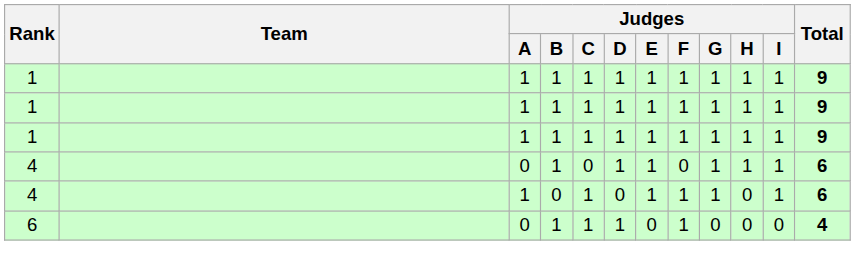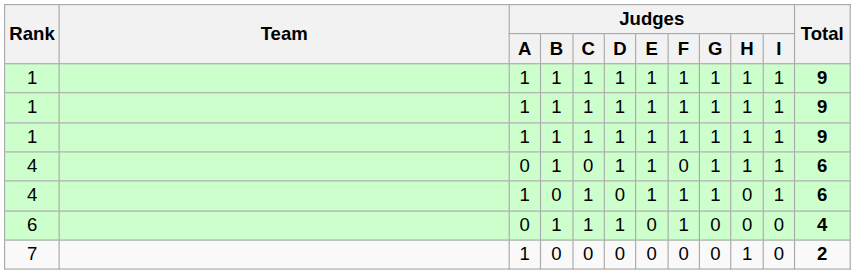 <table class=wikitable style="text-align:center">
 <tr>
 <th rowspan="2" width=40>Rank</th>
 <th rowspan="2" width=380>Team</th>
 <th colspan="9">Judges</th>
 <th rowspan="2" width=40>Total</th>
 </tr>
 <tr>
 <th width=20>A</th>
 <th width=20>B</th>
 <th width=20>C</th>
 <th width=20>D</th>
 <th width=20>E</th>
 <th width=20>F</th>
 <th width=20>G</th>
 <th width=20>H</th>
 <th width=20>I</th>
 </tr>
 <tr bgcolor="ccffcc">
 <td>1</td>
 <td align=left></td>
 <td>1</td>
 <td>1</td>
 <td>1</td>
 <td>1</td>
 <td>1</td>
 <td>1</td>
 <td>1</td>
 <td>1</td>
 <td>1</td>
 <td><strong>9</strong></td>
 </tr>
 <tr bgcolor="ccffcc">
 <td>1</td>
 <td align=left></td>
 <td>1</td>
 <td>1</td>
 <td>1</td>
 <td>1</td>
 <td>1</td>
 <td>1</td>
 <td>1</td>
 <td>1</td>
 <td>1</td>
 <td><strong>9</strong></td>
 </tr>
 <tr bgcolor="ccffcc">
 <td>1</td>
 <td align=left></td>
 <td>1</td>
 <td>1</td>
 <td>1</td>
 <td>1</td>
 <td>1</td>
 <td>1</td>
 <td>1</td>
 <td>1</td>
 <td>1</td>
 <td><strong>9</strong></td>
 </tr>
 <tr bgcolor="ccffcc">
 <td>4</td>
 <td align=left></td>
 <td>0</td>
 <td>1</td>
 <td>0</td>
 <td>1</td>
 <td>1</td>
 <td>0</td>
 <td>1</td>
 <td>1</td>
 <td>1</td>
 <td><strong>6</strong></td>
 </tr>
 <tr bgcolor="ccffcc">
 <td>4</td>
 <td align=left></td>
 <td>1</td>
 <td>0</td>
 <td>1</td>
 <td>0</td>
 <td>1</td>
 <td>1</td>
 <td>1</td>
 <td>0</td>
 <td>1</td>
 <td><strong>6</strong></td>
 </tr>
 <tr bgcolor="ccffcc">
 <td>6</td>
 <td align=left></td>
 <td>0</td>
 <td>1</td>
 <td>1</td>
 <td>1</td>
 <td>0</td>
 <td>1</td>
 <td>0</td>
 <td>0</td>
 <td>0</td>
 <td><strong>4</strong></td>
 </tr>
+<tr>
+<td>7</td>
+<td align=left></td>
+<td>1</td>
+<td>0</td>
+<td>0</td>
+<td>0</td>
+<td>0</td>
+<td>0</td>
+<td>0</td>
+<td>1</td>
+<td>0</td>
+<td><strong>2</strong></td>
+</tr>
 </table>
